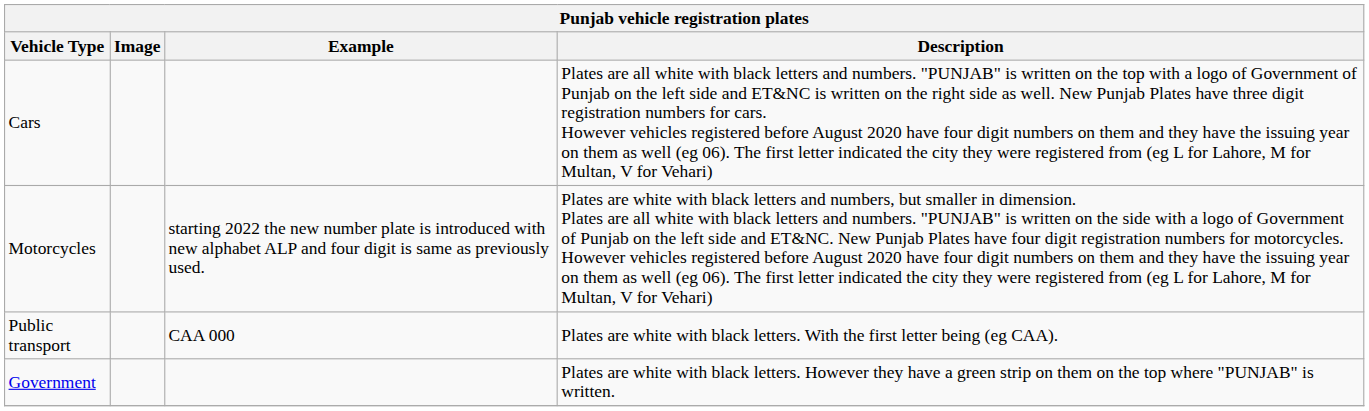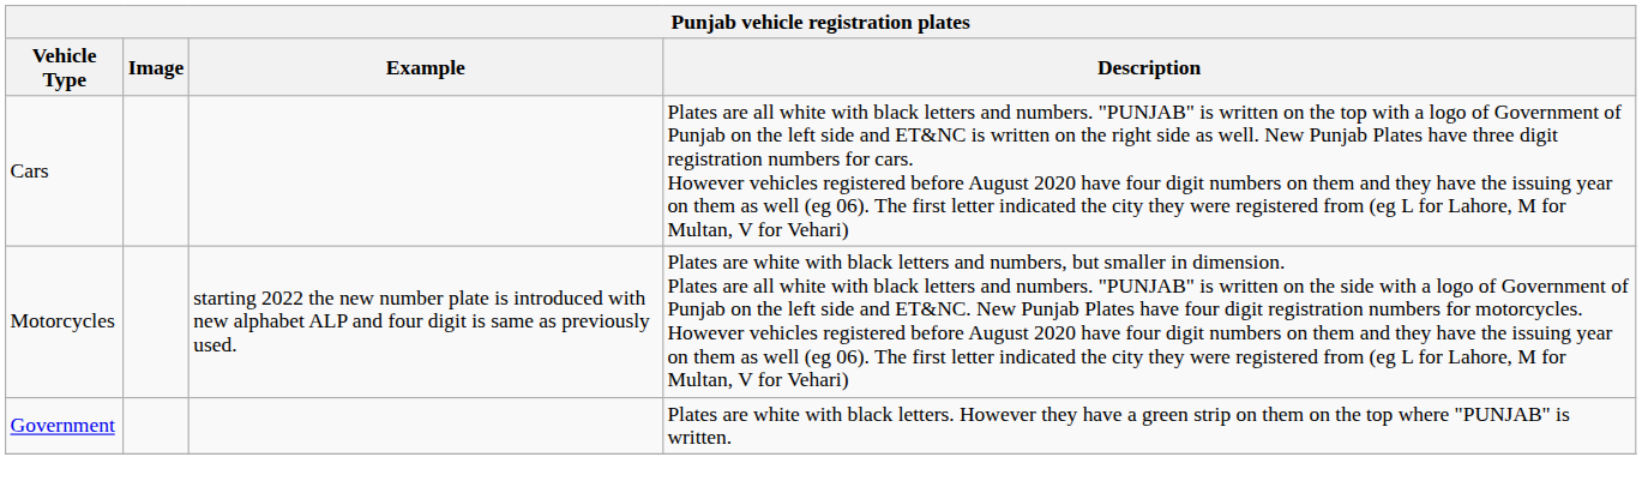 <table class="wikitable" style="font-size: 100%">
 <tr>
 <th colspan="4">Punjab vehicle registration plates</th>
 </tr>
 <tr>
 <th>Vehicle Type</th>
 <th>Image</th>
 <th>Example</th>
 <th>Description</th>
 </tr>
 <tr>
 <td>Cars</td>
 <td></td>
 <td></td>
 <td>Plates are all white with black letters and numbers. "PUNJAB" is written on the top with a logo of Government of Punjab on the left side and ET&NC is written on the right side as well. New Punjab Plates have three digit registration numbers for cars.<br>However vehicles registered before August 2020 have four digit numbers on them and they have the issuing year on them as well (eg 06). The first letter indicated the city they were registered from (eg L for Lahore, M for Multan, V for Vehari)</td>
 </tr>
 <tr>
 <td>Motorcycles</td>
 <td></td>
 <td>starting 2022 the new number plate is introduced with new alphabet ALP and four digit is same as previously used.</td>
 <td>Plates are white with black letters and numbers, but smaller in dimension.<br>Plates are all white with black letters and numbers. "PUNJAB" is written on the side with a logo of Government of Punjab on the left side and ET&NC. New Punjab Plates have four digit registration numbers for motorcycles.<br>However vehicles registered before August 2020 have four digit numbers on them and they have the issuing year on them as well (eg 06). The first letter indicated the city they were registered from (eg L for Lahore, M for Multan, V for Vehari)</td>
 </tr>
 <tr>
-<td>Public transport</td>
-<td></td>
-<td>CAA 000</td>
-<td>Plates are white with black letters. With the first letter being (eg CAA).</td>
-</tr>
-<tr>
 <td><a href='#'>Government</a></td>
 <td></td>
 <td></td>
 <td>Plates are white with black letters. However they have a green strip on them on the top where "PUNJAB" is written.</td>
 </tr>
 <tr>
 </tr>
 </table>
